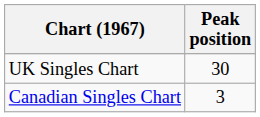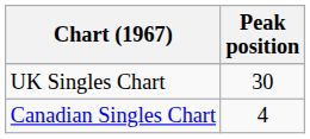 <table class="wikitable">
 <tr>
 <th style="text-align:center;">Chart (1967)</th>
 <th style="text-align:center;">Peak<br>position</th>
 </tr>
 <tr>
 </tr>
 <tr>
 <td>UK Singles Chart</td>
 <td style="text-align:center;">30</td>
 </tr>
 <tr>
 <td><a href='#'>Canadian Singles Chart</a></td>
-<td style="text-align:center;">3</td>
+<td style="text-align:center;">4</td>
 </tr>
 </table>
